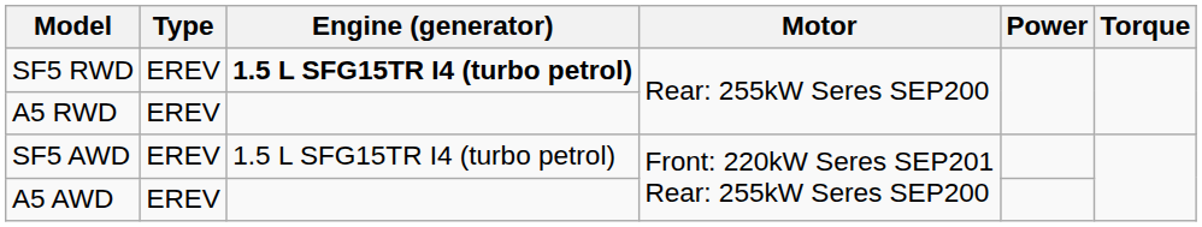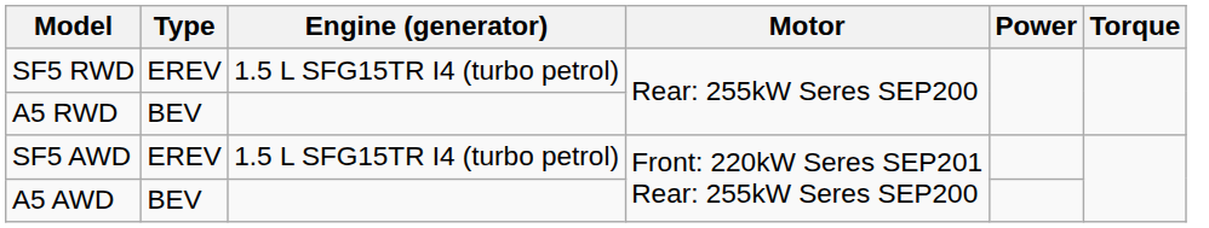 <table class="wikitable">
 <tr>
 <th>Model</th>
 <th>Type</th>
 <th>Engine (generator)</th>
 <th>Motor</th>
 <th>Power</th>
 <th>Torque</th>
 </tr>
 <tr>
 <td>SF5 RWD</td>
 <td>EREV</td>
-<td><strong>1.5 L SFG15TR I4 (turbo petrol)<br></strong></td>
+<td>1.5 L SFG15TR I4 (turbo petrol)<br></td>
 <td rowspan="2">Rear: 255kW Seres SEP200</td>
 <td rowspan="2"></td>
 <td rowspan="2"></td>
 </tr>
 <tr>
 <td>A5 RWD</td>
-<td>EREV</td>
+<td>BEV</td>
 <td></td>
 </tr>
 <tr>
 <td>SF5 AWD</td>
 <td>EREV</td>
 <td>1.5 L SFG15TR I4 (turbo petrol)<br></td>
 <td rowspan="2">Front: 220kW Seres SEP201<br>Rear: 255kW Seres SEP200</td>
 <td></td>
 <td rowspan="2"></td>
 </tr>
 <tr>
 <td>A5 AWD</td>
-<td>EREV</td>
+<td>BEV</td>
 <td></td>
 <td></td>
 </tr>
 </table>
